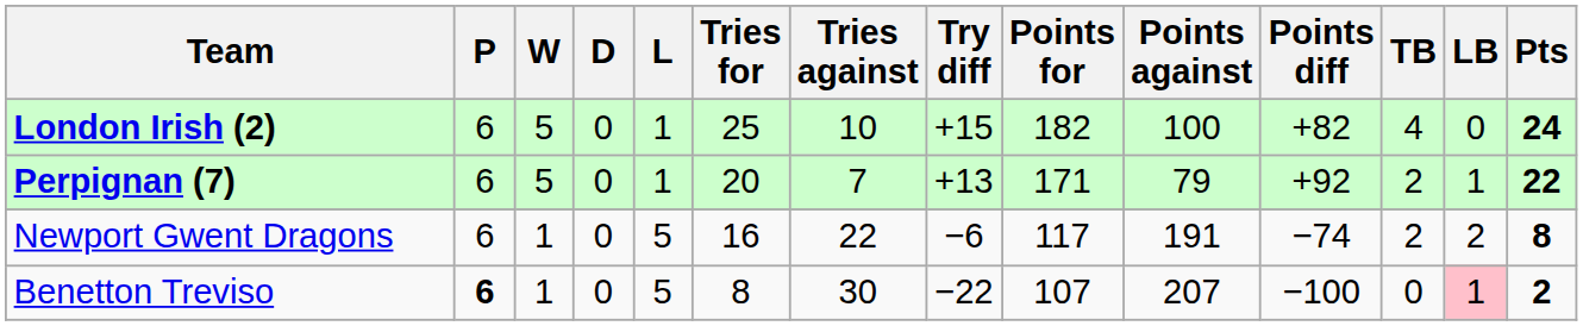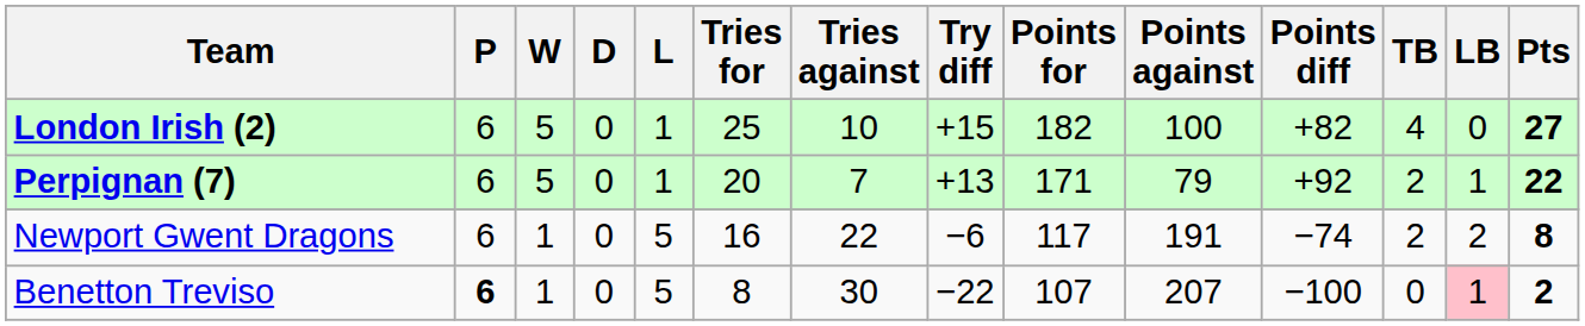 <table class="wikitable" style="text-align:center">
 <tr>
 <th width="200">Team</th>
 <th width="20">P</th>
 <th width="20">W</th>
 <th width="20">D</th>
 <th width="20">L</th>
 <th width="20">Tries for</th>
 <th width="20">Tries against</th>
 <th width="20">Try diff</th>
 <th width="20">Points for</th>
 <th width="20">Points against</th>
 <th width="25">Points diff</th>
 <th width="20">TB</th>
 <th width="20">LB</th>
 <th width="20">Pts</th>
 </tr>
 <tr style="background:#cfc">
 <td align="left"> <strong><a href='#'>London Irish</a> (2)</strong></td>
 <td>6</td>
 <td>5</td>
 <td>0</td>
 <td>1</td>
 <td>25</td>
 <td>10</td>
 <td>+15</td>
 <td>182</td>
 <td>100</td>
 <td>+82</td>
 <td>4</td>
 <td>0</td>
-<td><strong>24</strong></td>
+<td><strong>27</strong></td>
 </tr>
 <tr style="background:#cfc">
 <td align="left"> <strong><a href='#'>Perpignan</a> (7)</strong></td>
 <td>6</td>
 <td>5</td>
 <td>0</td>
 <td>1</td>
 <td>20</td>
 <td>7</td>
 <td>+13</td>
 <td>171</td>
 <td>79</td>
 <td>+92</td>
 <td>2</td>
 <td>1</td>
 <td><strong>22</strong></td>
 </tr>
 <tr>
 <td align="left"> <a href='#'>Newport Gwent Dragons</a></td>
 <td>6</td>
 <td>1</td>
 <td>0</td>
 <td>5</td>
 <td>16</td>
 <td>22</td>
 <td>−6</td>
 <td>117</td>
 <td>191</td>
 <td>−74</td>
 <td>2</td>
 <td>2</td>
 <td><strong>8</strong></td>
 </tr>
 <tr>
 <td align="left"> <a href='#'>Benetton Treviso</a></td>
 <td><strong>6</strong></td>
 <td>1</td>
 <td>0</td>
 <td>5</td>
 <td>8</td>
 <td>30</td>
 <td>−22</td>
 <td>107</td>
 <td>207</td>
 <td>−100</td>
 <td>0</td>
 <td style="background: pink;">1</td>
 <td><strong>2</strong></td>
 </tr>
 </table>
